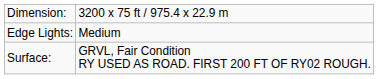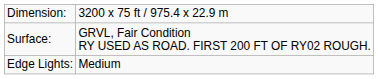 <table class="wikitable">
 <tr>
 <td>Dimension:</td>
 <td>3200 x 75 ft / 975.4 x 22.9 m</td>
 </tr>
 <tr>
+<td>Surface:</td>
+<td>GRVL, Fair Condition<br>RY USED AS ROAD. FIRST 200 FT OF RY02 ROUGH.</td>
+</tr>
+<tr>
 <td>Edge Lights:</td>
 <td>Medium</td>
 </tr>
-<tr>
-<td>Surface:</td>
-<td>GRVL, Fair Condition<br>RY USED AS ROAD. FIRST 200 FT OF RY02 ROUGH.</td>
-</tr>
 </table>
